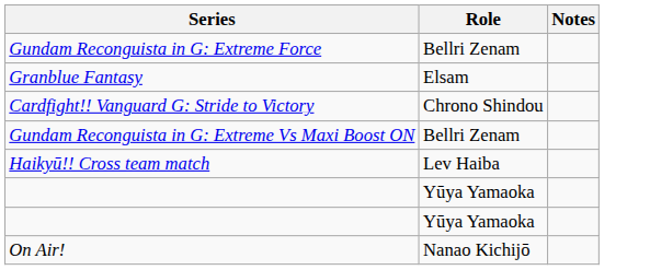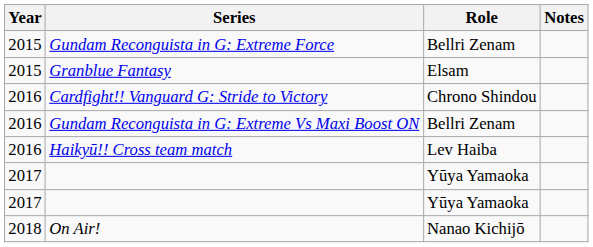 <table class="wikitable sortable plainrowheaders">
 <tr>
+<th>Year</th>
 <th>Series</th>
 <th>Role</th>
 <th class="unsortable">Notes</th>
 </tr>
 <tr>
+<td>2015</td>
 <td><a href='#'><em>Gundam Reconguista in G: Extreme Force</em></a></td>
 <td>Bellri Zenam</td>
 <td></td>
 </tr>
 <tr>
+<td>2015</td>
 <td><em><a href='#'>Granblue Fantasy</a></em></td>
 <td>Elsam</td>
 <td></td>
 </tr>
 <tr>
+<td>2016</td>
 <td><em><a href='#'>Cardfight!! Vanguard G: Stride to Victory</a></em></td>
 <td>Chrono Shindou</td>
 <td></td>
 </tr>
 <tr>
+<td>2016</td>
 <td><a href='#'><em>Gundam Reconguista in G: Extreme Vs Maxi Boost ON</em></a></td>
 <td>Bellri Zenam</td>
 <td></td>
 </tr>
 <tr>
+<td>2016</td>
 <td><a href='#'><em>Haikyū!! Cross team match</em></a></td>
 <td>Lev Haiba</td>
 <td></td>
 </tr>
 <tr>
+<td>2017</td>
 <td><em></em></td>
 <td>Yūya Yamaoka</td>
 <td></td>
 </tr>
 <tr>
+<td>2017</td>
 <td><em></em></td>
 <td>Yūya Yamaoka</td>
 <td></td>
 </tr>
 <tr>
+<td>2018</td>
 <td><em>On Air!</em></td>
 <td>Nanao Kichijō</td>
 <td></td>
 </tr>
 </table>
